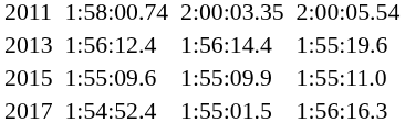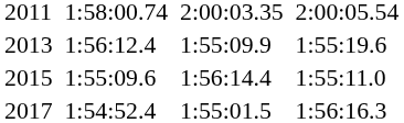 <table>
 <tr>
 <td>2011</td>
 <td></td>
 <td>1:58:00.74</td>
 <td></td>
 <td>2:00:03.35</td>
 <td></td>
 <td>2:00:05.54</td>
 </tr>
 <tr>
 <td>2013</td>
 <td></td>
 <td>1:56:12.4</td>
 <td></td>
-<td>1:56:14.4</td>
+<td>1:55:09.9</td>
 <td></td>
 <td>1:55:19.6</td>
 </tr>
 <tr>
 <td>2015</td>
 <td></td>
 <td>1:55:09.6</td>
 <td></td>
-<td>1:55:09.9</td>
+<td>1:56:14.4</td>
 <td></td>
 <td>1:55:11.0</td>
 </tr>
 <tr>
 <td>2017</td>
 <td></td>
 <td>1:54:52.4</td>
 <td></td>
 <td>1:55:01.5</td>
 <td></td>
 <td>1:56:16.3</td>
 </tr>
 </table>
